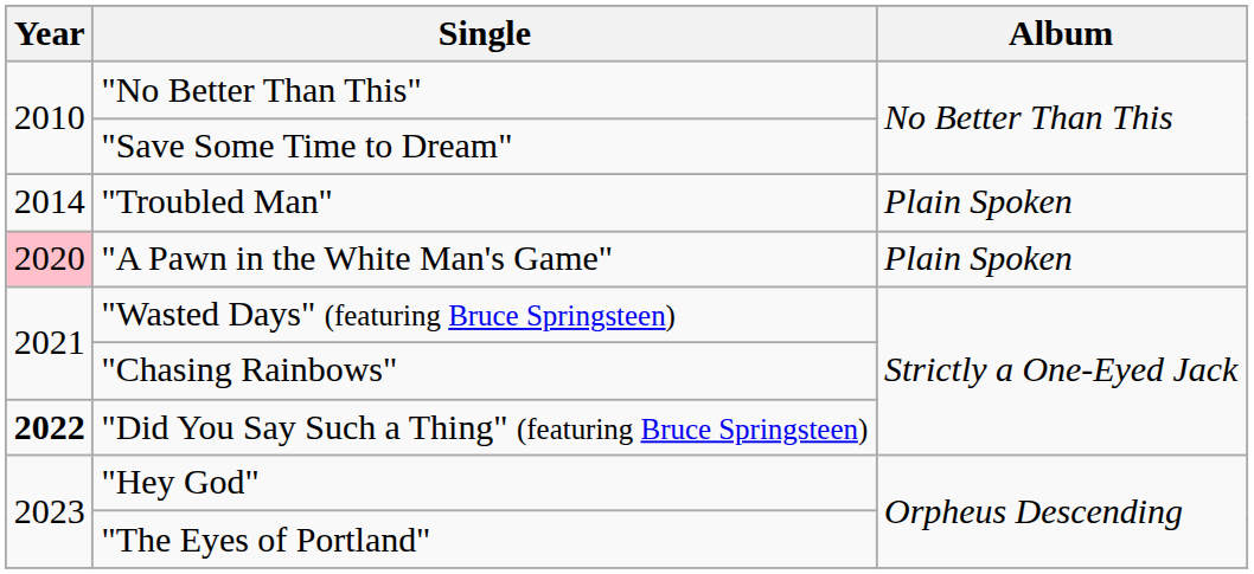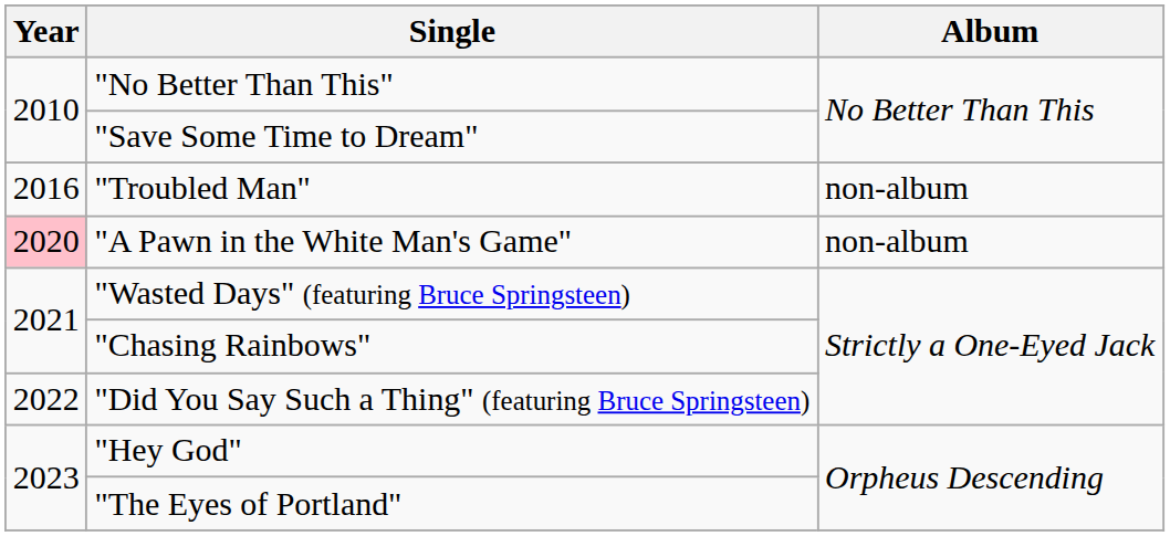 <table class="wikitable" style="text-align:center">
 <tr>
 <th>Year</th>
 <th>Single</th>
 <th>Album</th>
 </tr>
 <tr>
 <td rowspan="2">2010</td>
 <td align="left">"No Better Than This"</td>
 <td rowspan="2" align="left"><em>No Better Than This</em></td>
 </tr>
 <tr>
 <td align="left">"Save Some Time to Dream"</td>
 </tr>
 <tr>
-<td>2014</td>
+<td>2016</td>
 <td align="left">"Troubled Man"</td>
-<td align="left"><em>Plain Spoken</em></td>
+<td align="left">non-album</td>
 </tr>
 <tr>
 <td style="background: pink;">2020</td>
 <td align="left">"A Pawn in the White Man's Game"</td>
-<td align="left"><em>Plain Spoken</em></td>
+<td align="left">non-album</td>
 </tr>
 <tr>
 <td rowspan="2" align="left">2021</td>
 <td align="left">"Wasted Days" <small>(featuring <a href='#'>Bruce Springsteen</a>)</small></td>
 <td rowspan="3" align="left"><em>Strictly a One-Eyed Jack</em></td>
 </tr>
 <tr>
 <td align="left">"Chasing Rainbows"</td>
 </tr>
 <tr>
-<td><strong>2022</strong></td>
+<td>2022</td>
 <td align="left">"Did You Say Such a Thing" <small>(featuring <a href='#'>Bruce Springsteen</a>)</small></td>
 </tr>
 <tr>
 <td rowspan="2">2023</td>
 <td align="left">"Hey God"</td>
 <td rowspan="2" align="left"><em>Orpheus Descending</em></td>
 </tr>
 <tr>
 <td align="left">"The Eyes of Portland"</td>
 </tr>
 </table>
